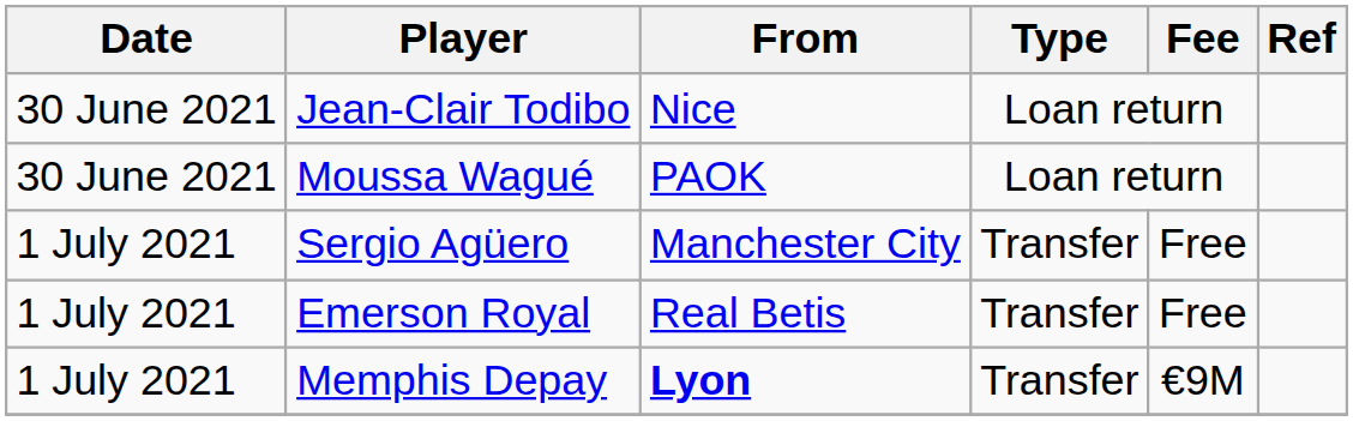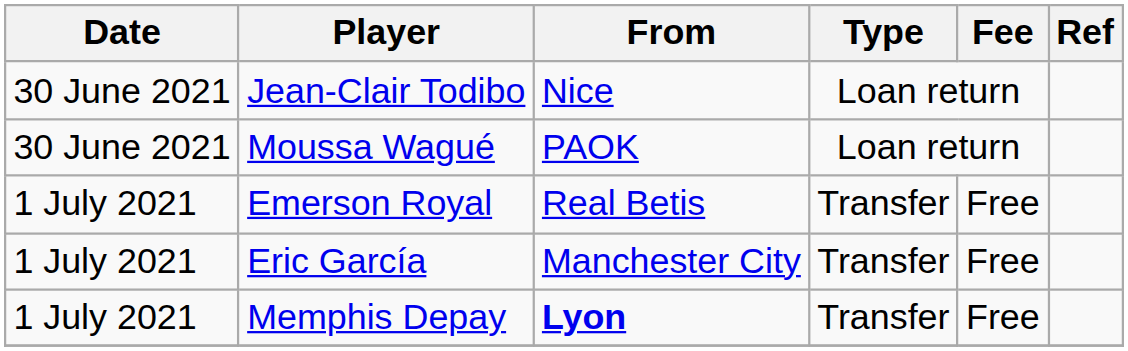 <table class="wikitable">
 <tr>
 <th>Date</th>
 <th>Player</th>
 <th>From</th>
 <th>Type</th>
 <th>Fee</th>
 <th>Ref</th>
 </tr>
 <tr>
 <td>30 June 2021</td>
 <td> <a href='#'>Jean-Clair Todibo</a></td>
 <td> <a href='#'>Nice</a></td>
 <td align=center colspan=2>Loan return</td>
 <td align=center></td>
 </tr>
 <tr>
 <td>30 June 2021</td>
 <td> <a href='#'>Moussa Wagué</a></td>
 <td> <a href='#'>PAOK</a></td>
 <td align=center colspan=2>Loan return</td>
 <td align=center></td>
 </tr>
 <tr>
 <td>1 July 2021</td>
-<td> <a href='#'>Sergio Agüero</a></td>
-<td> <a href='#'>Manchester City</a></td>
+<td> <a href='#'>Emerson Royal</a></td>
+<td><a href='#'>Real Betis</a></td>
 <td align=center>Transfer</td>
 <td align=center>Free</td>
 <td align=center></td>
 </tr>
 <tr>
 <td>1 July 2021</td>
-<td> <a href='#'>Emerson Royal</a></td>
-<td><a href='#'>Real Betis</a></td>
+<td> <a href='#'>Eric García</a></td>
+<td> <a href='#'>Manchester City</a></td>
 <td align=center>Transfer</td>
 <td align=center>Free</td>
 <td align=center></td>
 </tr>
 <tr>
 <td>1 July 2021</td>
 <td> <a href='#'>Memphis Depay</a></td>
 <td><strong> <a href='#'>Lyon</a></strong></td>
 <td align=center>Transfer</td>
-<td align=center>€9M</td>
+<td align=center>Free</td>
 <td align=center></td>
 </tr>
 <tr>
 </tr>
 </table>
